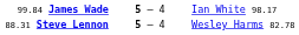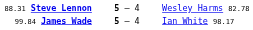 <table style="text-align:center">
 <tr>
 <th width=223></th>
 <th width=100></th>
 <th width=223></th>
 </tr>
 <tr>
+<td align=right><small>88.31</small> <strong><a href='#'>Steve Lennon</a></strong> </td>
+<td><strong>5</strong> – 4</td>
+<td align=left> <a href='#'>Wesley Harms</a> <small>82.78</small></td>
+</tr>
+<tr>
 <td align=right><small>99.84</small>  <strong><a href='#'>James Wade</a></strong> </td>
 <td><strong>5</strong> – 4</td>
 <td align=left> <a href='#'>Ian White</a>  <small>98.17</small></td>
 </tr>
-<tr>
-<td align=right><small>88.31</small> <strong><a href='#'>Steve Lennon</a></strong> </td>
-<td><strong>5</strong> – 4</td>
-<td align=left> <a href='#'>Wesley Harms</a> <small>82.78</small></td>
-</tr>
 </table>
